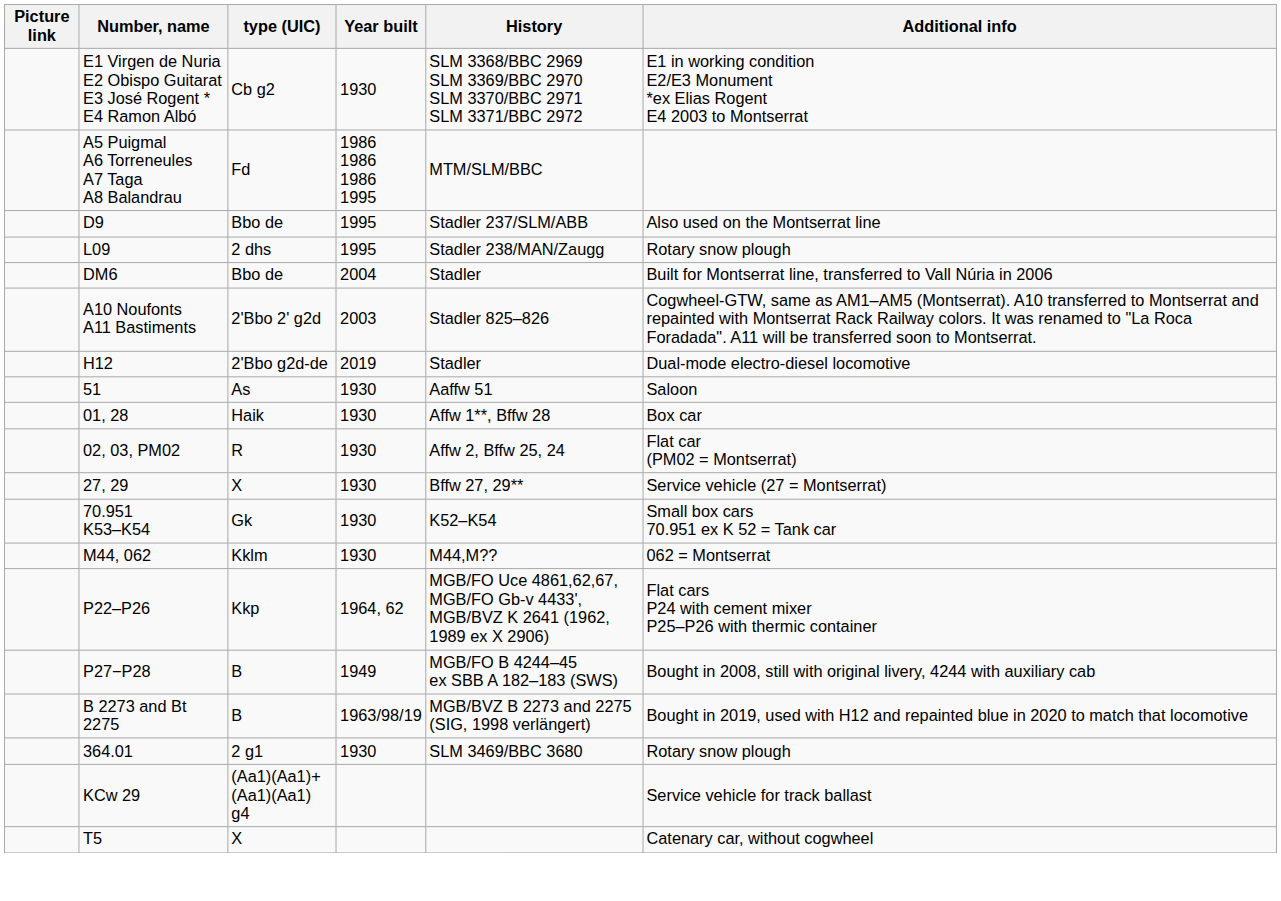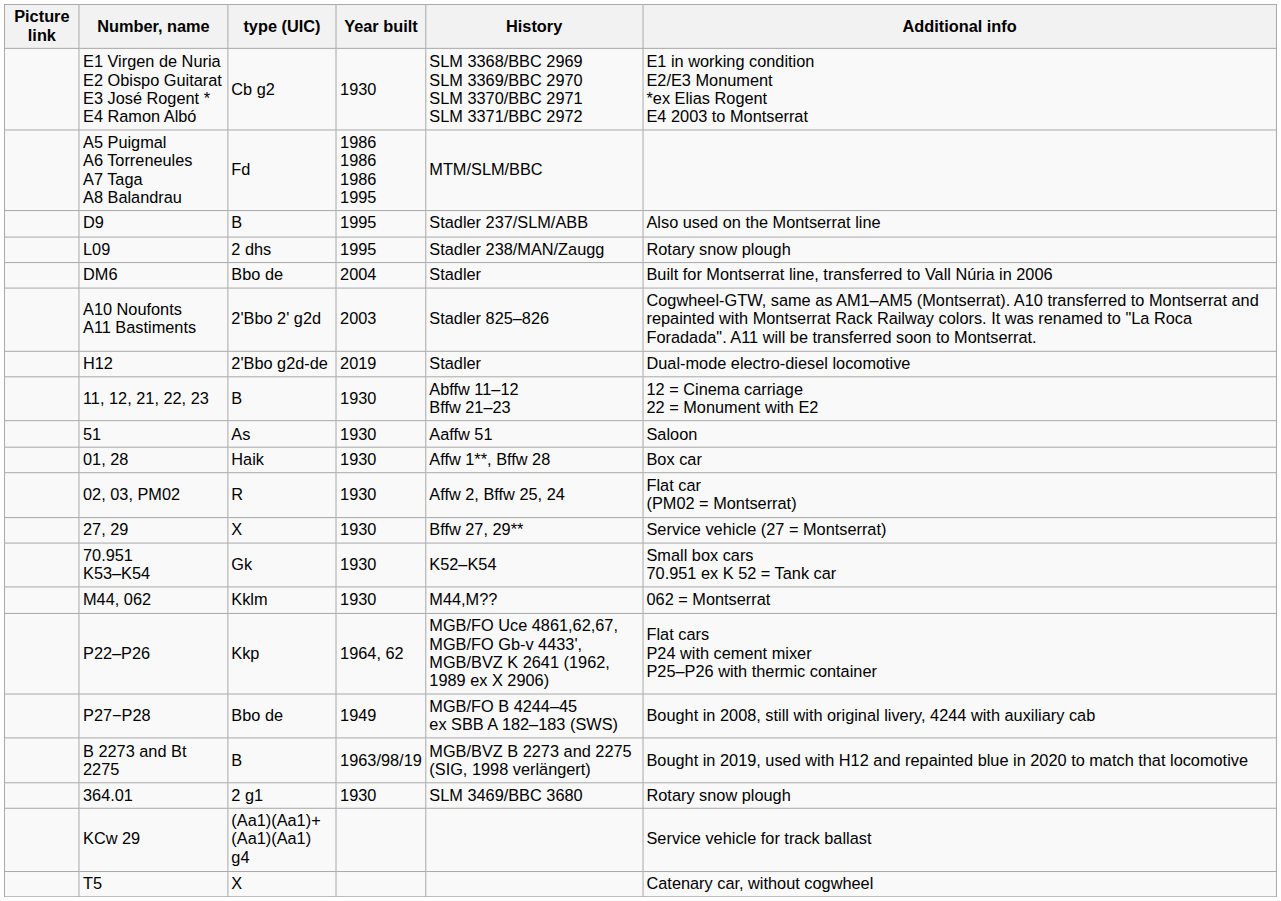 <table class="wikitable sortable">
 <tr class="hintergrundfarbe5">
 <th class="unsortable">Picture link</th>
 <th>Number, name</th>
 <th>type (UIC)</th>
 <th>Year built</th>
 <th>History</th>
 <th class="unsortable">Additional info</th>
 </tr>
 <tr>
 <td></td>
 <td>E1 Virgen de Nuria <br>E2 Obispo Guitarat <br>E3 José Rogent * <br>E4 Ramon Albó</td>
 <td>Cb g2</td>
 <td>1930</td>
 <td>SLM 3368/BBC 2969 <br>SLM 3369/BBC 2970 <br>SLM 3370/BBC 2971 <br>SLM 3371/BBC 2972</td>
 <td>E1 in working condition <br>E2/E3 Monument <br>*ex Elias Rogent <br>E4 2003 to Montserrat</td>
 </tr>
 <tr>
 <td></td>
 <td>A5 Puigmal<br>A6 Torreneules <br>A7 Taga <br>A8 Balandrau</td>
 <td>Fd</td>
 <td>1986<br>1986<br>1986<br>1995</td>
 <td>MTM/SLM/BBC</td>
 <td></td>
 </tr>
 <tr>
 <td></td>
 <td>D9</td>
-<td>Bbo de</td>
+<td>B</td>
 <td>1995</td>
 <td>Stadler 237/SLM/ABB</td>
 <td>Also used on the Montserrat line </td>
 </tr>
 <tr>
 <td></td>
 <td>L09</td>
 <td>2 dhs</td>
 <td>1995</td>
 <td>Stadler 238/MAN/Zaugg</td>
 <td>Rotary snow plough </td>
 </tr>
 <tr>
 <td></td>
 <td>DM6</td>
 <td>Bbo de</td>
 <td>2004</td>
 <td>Stadler</td>
 <td>Built for Montserrat line, transferred to Vall Núria in 2006 </td>
 </tr>
 <tr>
 <td></td>
 <td>A10 Noufonts <br>A11 Bastiments</td>
 <td>2'Bbo 2' g2d</td>
 <td>2003</td>
 <td>Stadler 825–826</td>
 <td>Cogwheel-GTW, same as AM1–AM5 (Montserrat). A10 transferred to Montserrat and repainted with Montserrat Rack Railway colors. It was renamed to "La Roca Foradada". A11 will be transferred soon to Montserrat.</td>
 </tr>
 <tr>
 <td></td>
 <td>H12</td>
 <td>2'Bbo g2d-de</td>
 <td>2019</td>
 <td>Stadler</td>
 <td>Dual-mode electro-diesel locomotive</td>
+</tr>
+<tr>
+<td></td>
+<td>11, 12, 21, 22, 23</td>
+<td>B</td>
+<td>1930</td>
+<td>Abffw 11–12 <br>Bffw 21–23</td>
+<td>12 = Cinema carriage <br> 22 = Monument with E2</td>
 </tr>
 <tr>
 <td></td>
 <td>51</td>
 <td>As</td>
 <td>1930</td>
 <td>Aaffw 51</td>
 <td>Saloon</td>
 </tr>
 <tr>
 <td></td>
 <td>01, 28</td>
 <td>Haik</td>
 <td>1930</td>
 <td>Affw 1**, Bffw 28</td>
 <td>Box car</td>
 </tr>
 <tr>
 <td></td>
 <td>02, 03, PM02</td>
 <td>R</td>
 <td>1930</td>
 <td>Affw 2, Bffw 25, 24</td>
 <td>Flat car <br>(PM02 = Montserrat)</td>
 </tr>
 <tr>
 <td></td>
 <td>27, 29</td>
 <td>X</td>
 <td>1930</td>
 <td>Bffw 27, 29**</td>
 <td>Service vehicle (27 = Montserrat) </td>
 </tr>
 <tr>
 <td></td>
 <td>70.951 <br>K53–K54</td>
 <td>Gk</td>
 <td>1930</td>
 <td>K52–K54</td>
 <td>Small box cars <br>70.951 ex K 52 = Tank car</td>
 </tr>
 <tr>
 <td></td>
 <td>M44, 062</td>
 <td>Kklm</td>
 <td>1930</td>
 <td>M44,M??</td>
 <td>062 = Montserrat</td>
 </tr>
 <tr>
 <td></td>
 <td>P22–P26</td>
 <td>Kkp</td>
 <td>1964, 62</td>
 <td>MGB/FO Uce 4861,62,67, <br>MGB/FO Gb-v 4433', <br>MGB/BVZ K 2641 (1962, 1989 ex X 2906)</td>
 <td>Flat cars <br>P24 with cement mixer <br>P25–P26 with thermic container</td>
 </tr>
 <tr>
 <td></td>
 <td>P27−P28</td>
-<td>B</td>
+<td>Bbo de</td>
 <td>1949</td>
 <td>MGB/FO B 4244–45 <br>ex SBB A 182–183 (SWS)</td>
 <td>Bought in 2008, still with original livery, 4244 with auxiliary cab</td>
 </tr>
 <tr>
 <td></td>
 <td>B 2273 and Bt 2275</td>
 <td>B</td>
 <td>1963/98/19</td>
 <td>MGB/BVZ B 2273 and 2275 (SIG, 1998 verlängert)</td>
 <td>Bought in 2019, used with H12 and repainted blue in 2020 to match that locomotive</td>
 </tr>
 <tr>
 <td></td>
 <td>364.01</td>
 <td>2 g1</td>
 <td>1930</td>
 <td>SLM 3469/BBC 3680</td>
 <td>Rotary snow plough</td>
 </tr>
 <tr>
 <td></td>
 <td>KCw 29</td>
 <td>(Aa1)(Aa1)+(Aa1)(Aa1) g4</td>
 <td></td>
 <td></td>
 <td>Service vehicle for track ballast</td>
 </tr>
 <tr>
 <td></td>
 <td>T5</td>
 <td>X</td>
 <td></td>
 <td></td>
 <td>Catenary car, without cogwheel</td>
 </tr>
 <tr>
 </tr>
 </table>
